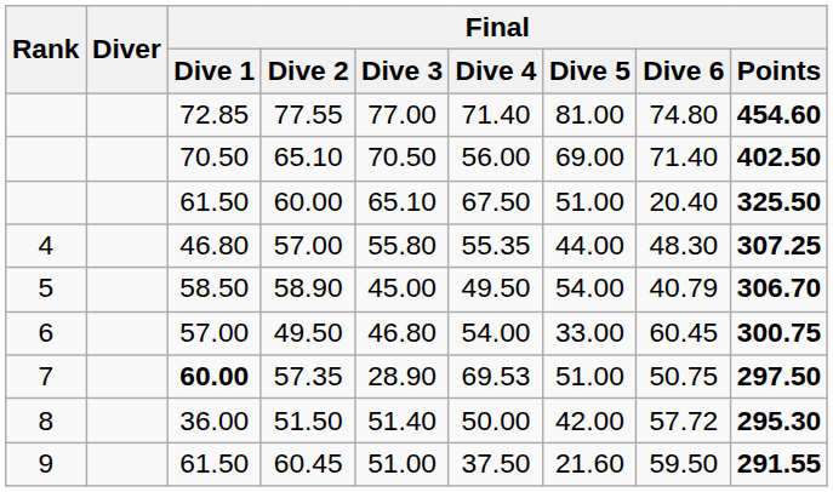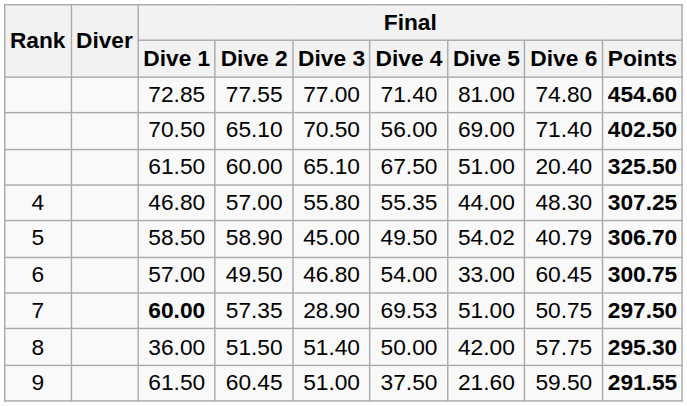 <table class="wikitable sortable"  style="text-align:center">
 <tr>
 <th rowspan="2" data-sort-type=number>Rank</th>
 <th rowspan="2">Diver</th>
 <th colspan="7">Final</th>
 </tr>
 <tr>
 <th>Dive 1</th>
 <th>Dive 2</th>
 <th>Dive 3</th>
 <th>Dive 4</th>
 <th>Dive 5</th>
 <th>Dive 6</th>
 <th>Points</th>
 </tr>
 <tr>
 <td></td>
 <td align="left"></td>
 <td>72.85</td>
 <td>77.55</td>
 <td>77.00</td>
 <td>71.40</td>
 <td>81.00</td>
 <td>74.80</td>
 <td><strong>454.60</strong></td>
 </tr>
 <tr>
 <td></td>
 <td align="left"></td>
 <td>70.50</td>
 <td>65.10</td>
 <td>70.50</td>
 <td>56.00</td>
 <td>69.00</td>
 <td>71.40</td>
 <td><strong>402.50</strong></td>
 </tr>
 <tr>
 <td></td>
 <td align="left"></td>
 <td>61.50</td>
 <td>60.00</td>
 <td>65.10</td>
 <td>67.50</td>
 <td>51.00</td>
 <td>20.40</td>
 <td><strong>325.50</strong></td>
 </tr>
 <tr>
 <td>4</td>
 <td align="left"></td>
 <td>46.80</td>
 <td>57.00</td>
 <td>55.80</td>
 <td>55.35</td>
 <td>44.00</td>
 <td>48.30</td>
 <td><strong>307.25</strong></td>
 </tr>
 <tr>
 <td>5</td>
 <td align="left"></td>
 <td>58.50</td>
 <td>58.90</td>
 <td>45.00</td>
 <td>49.50</td>
-<td>54.00</td>
+<td>54.02</td>
 <td>40.79</td>
 <td><strong>306.70</strong></td>
 </tr>
 <tr>
 <td>6</td>
 <td align="left"></td>
 <td>57.00</td>
 <td>49.50</td>
 <td>46.80</td>
 <td>54.00</td>
 <td>33.00</td>
 <td>60.45</td>
 <td><strong>300.75</strong></td>
 </tr>
 <tr>
 <td>7</td>
 <td align="left"></td>
 <td><strong>60.00</strong></td>
 <td>57.35</td>
 <td>28.90</td>
 <td>69.53</td>
 <td>51.00</td>
 <td>50.75</td>
 <td><strong>297.50</strong></td>
 </tr>
 <tr>
 <td>8</td>
 <td align="left"></td>
 <td>36.00</td>
 <td>51.50</td>
 <td>51.40</td>
 <td>50.00</td>
 <td>42.00</td>
-<td>57.72</td>
+<td>57.75</td>
 <td><strong>295.30</strong></td>
 </tr>
 <tr>
 <td>9</td>
 <td align="left"></td>
 <td>61.50</td>
 <td>60.45</td>
 <td>51.00</td>
 <td>37.50</td>
 <td>21.60</td>
 <td>59.50</td>
 <td><strong>291.55</strong></td>
 </tr>
 </table>
